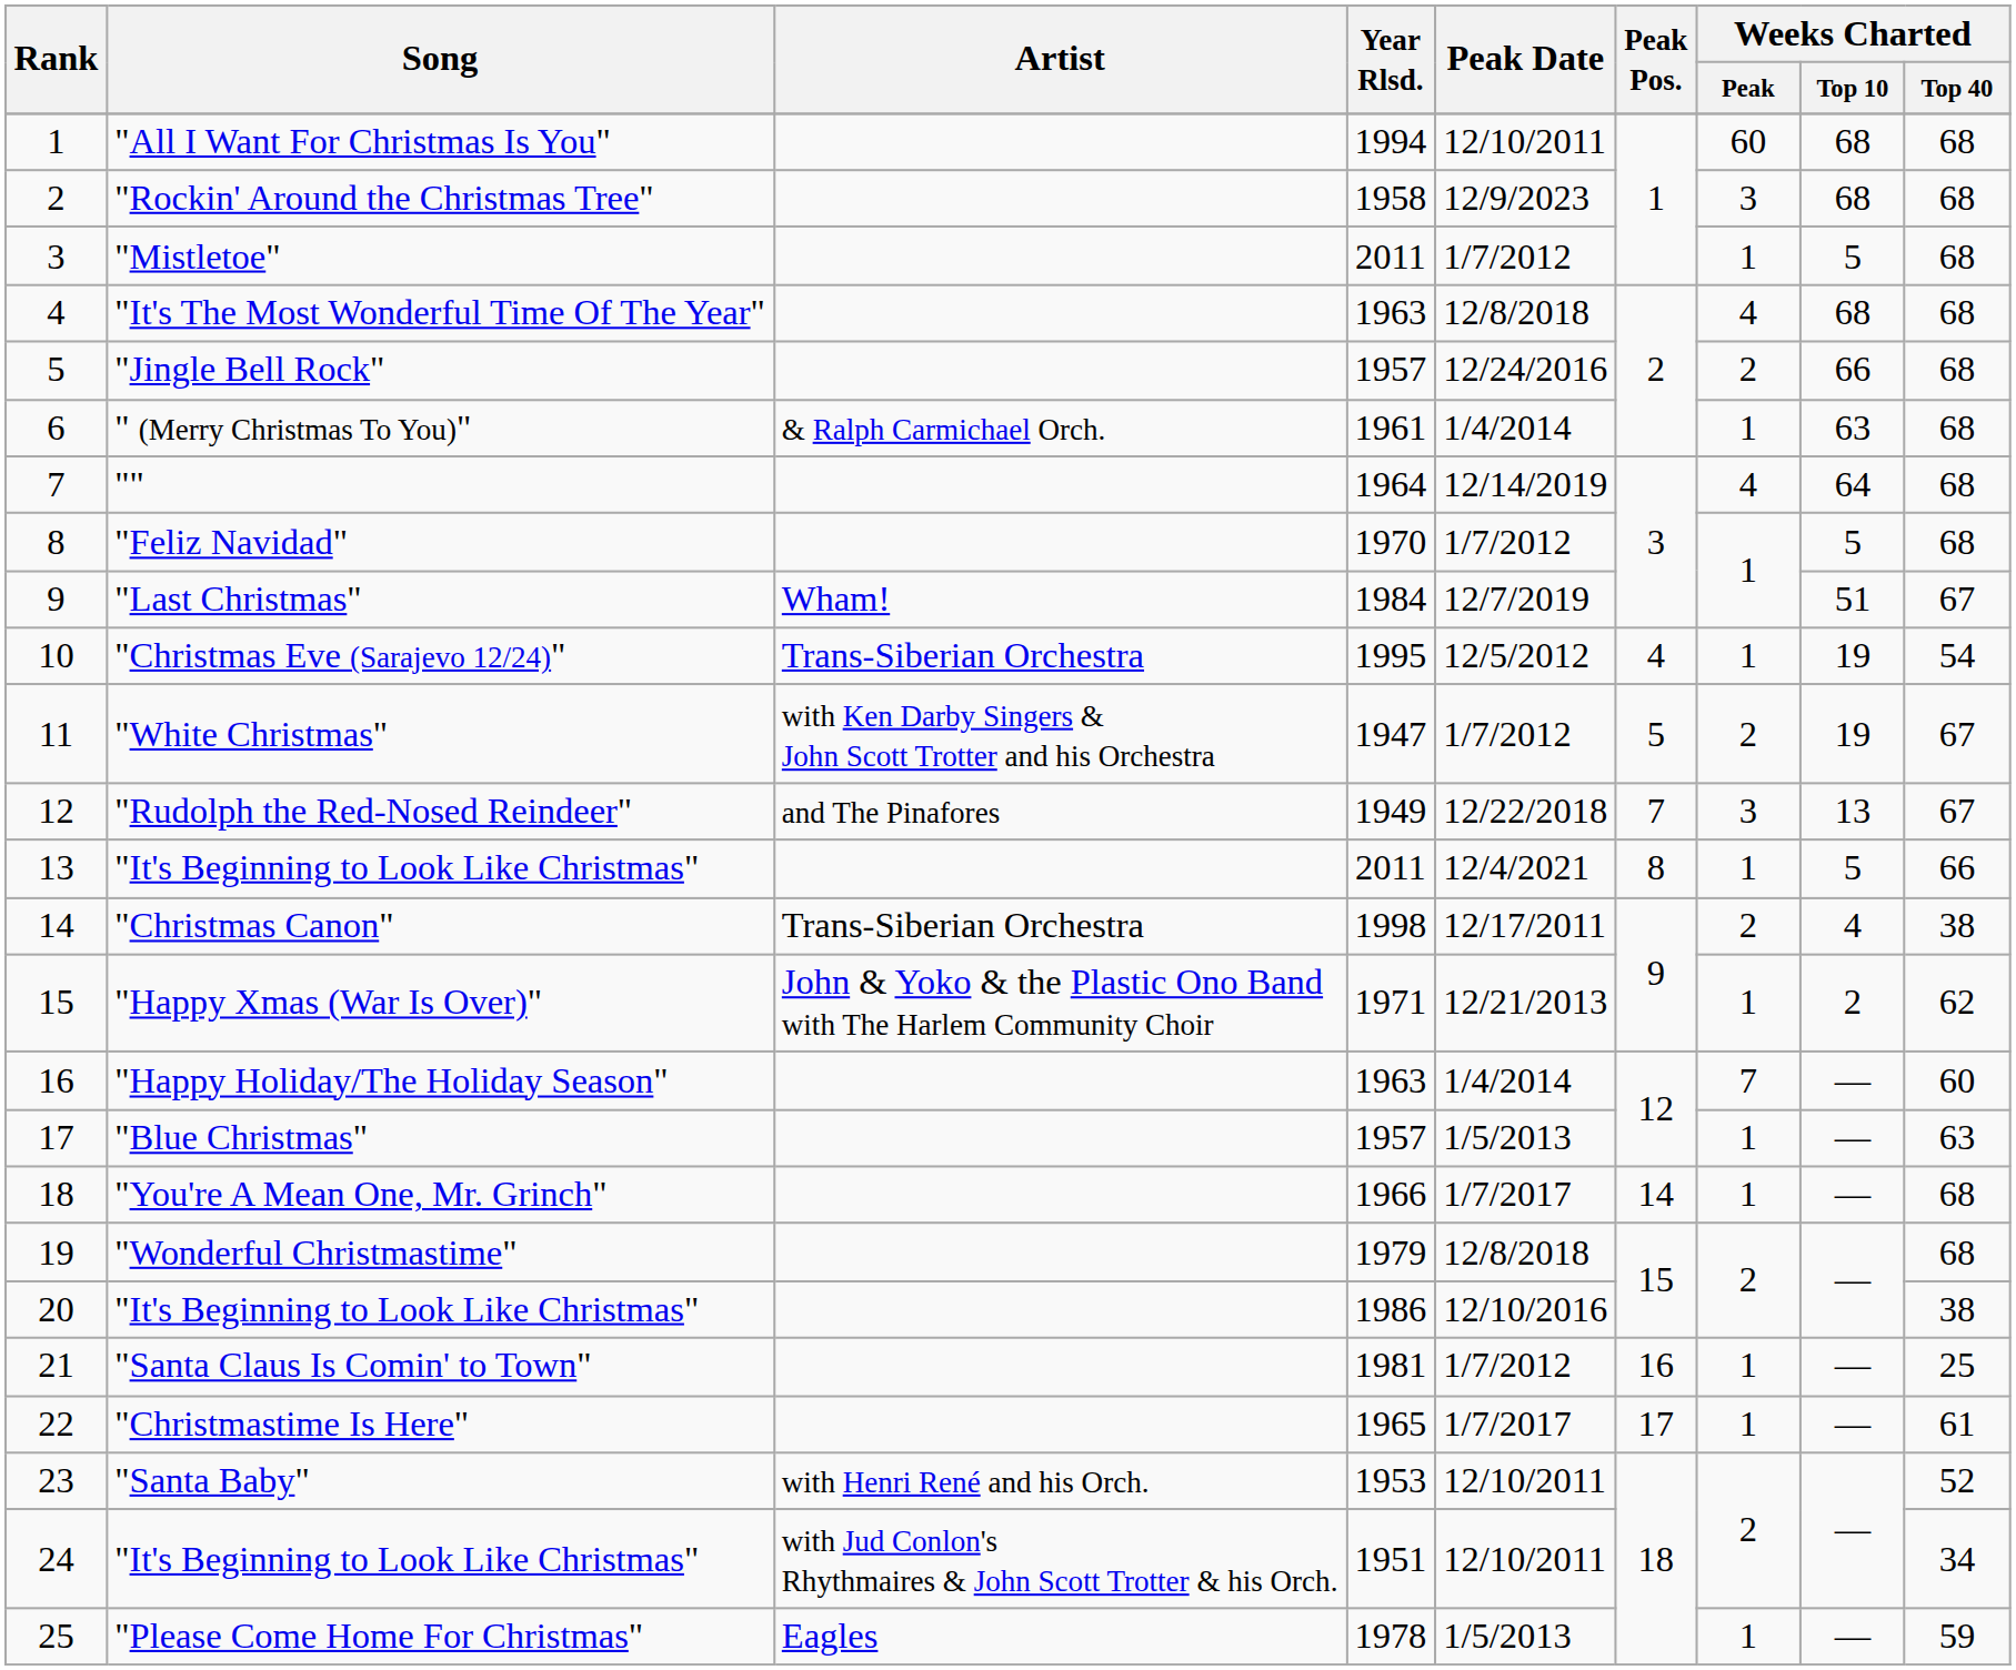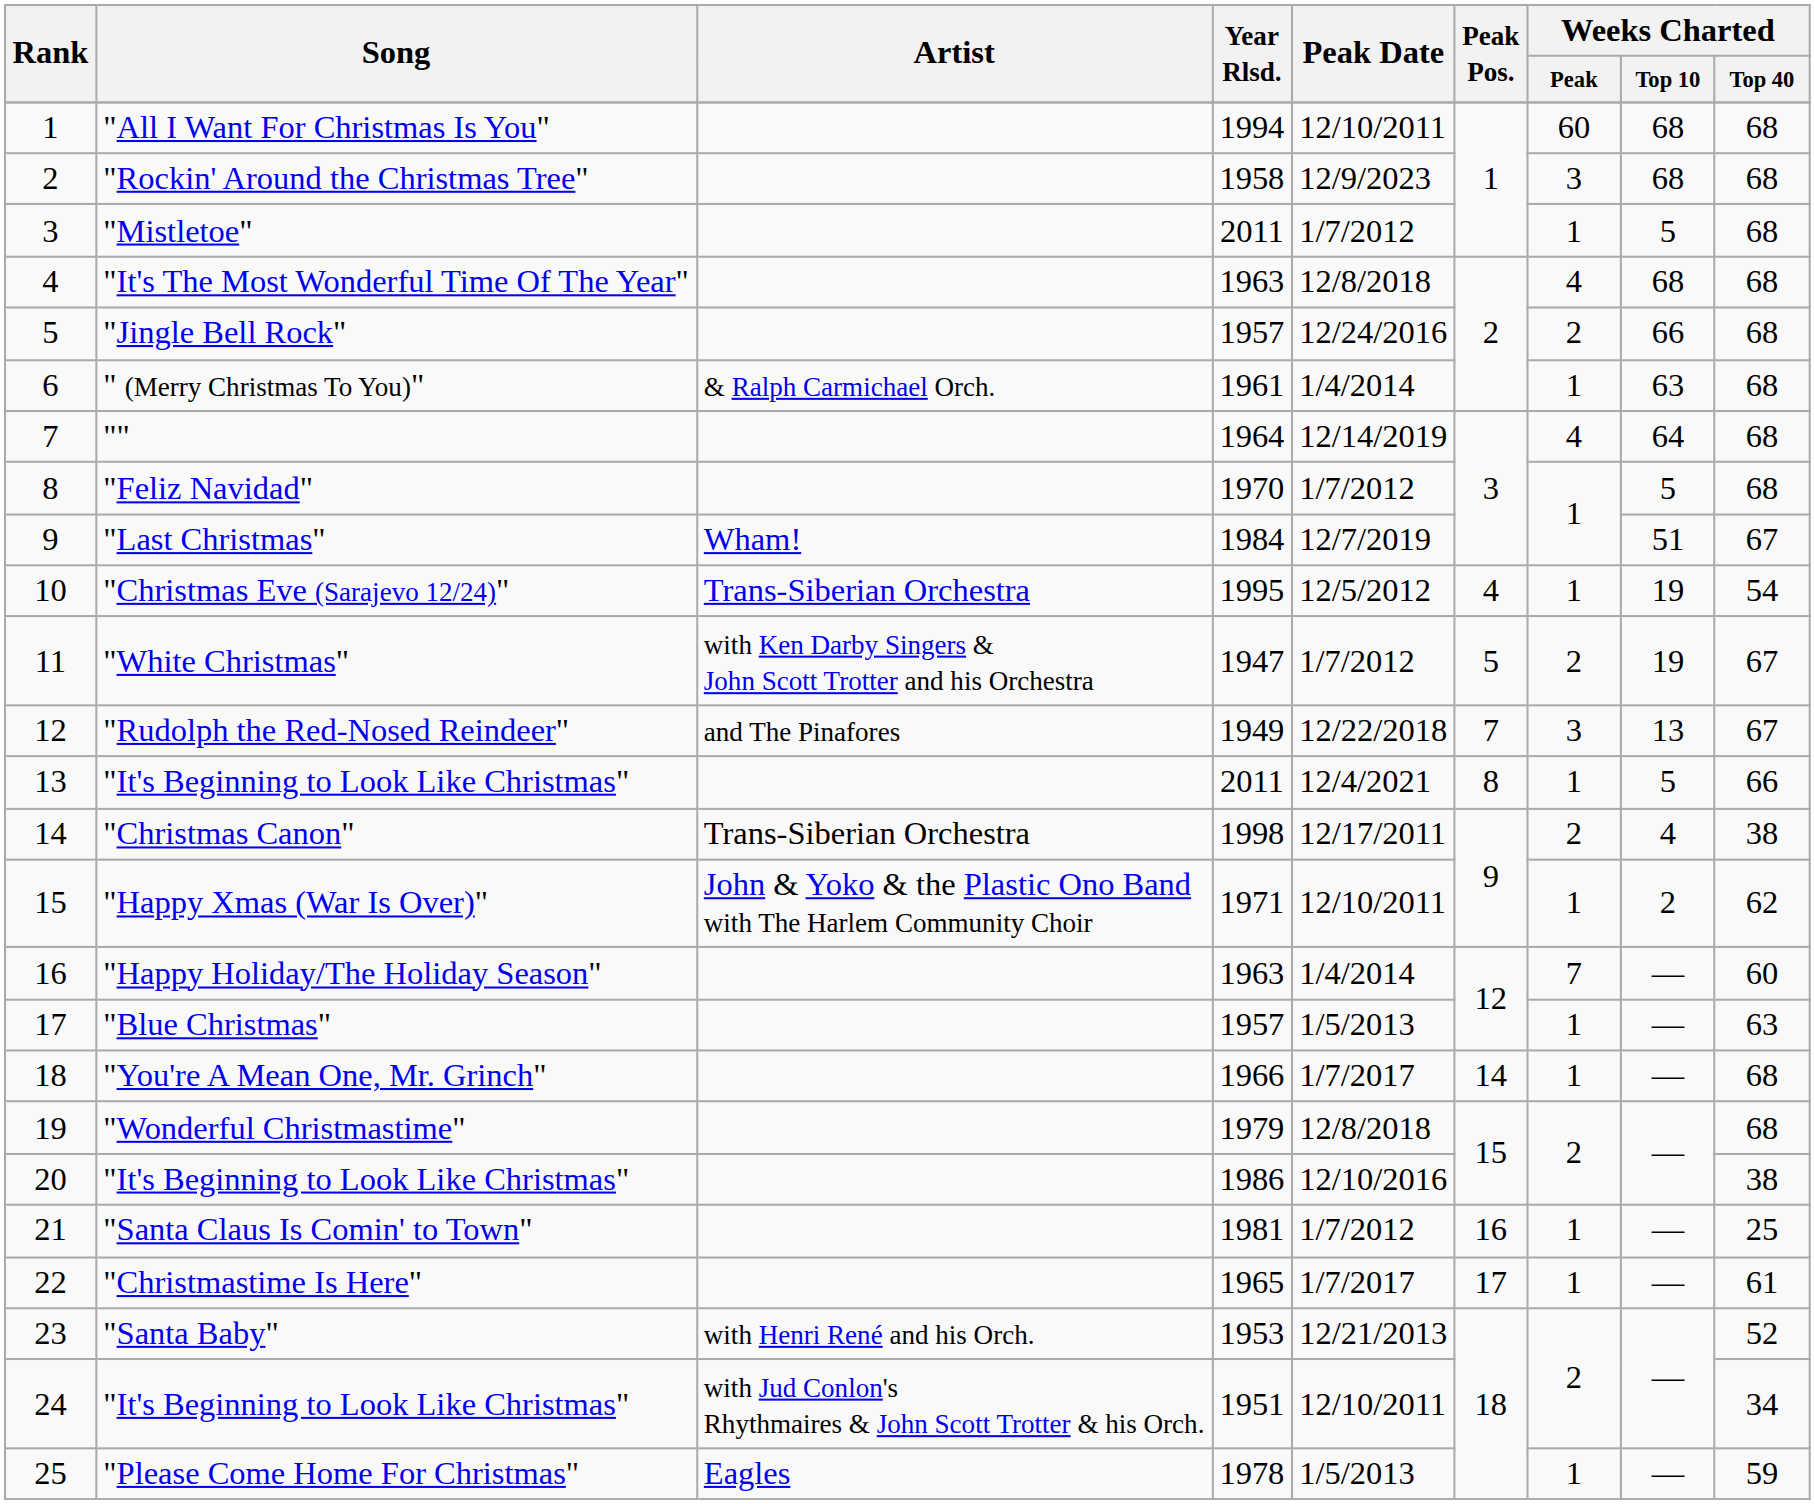 <table class="wikitable sortable plainrowheaders">
 <tr>
 <th rowspan="2">Rank</th>
 <th rowspan="2">Song</th>
 <th rowspan="2">Artist</th>
 <th rowspan="2"><small>Year<br>Rlsd.</small></th>
 <th rowspan="2">Peak Date</th>
 <th rowspan="2"><small>Peak<br>Pos.</small></th>
 <th colspan="3">Weeks Charted</th>
 </tr>
 <tr style="font-size:smaller;">
 <th width="40"><small>Peak</small></th>
 <th width="40"><small>Top 10</small></th>
 <th width="40"><small>Top 40</small></th>
 </tr>
 <tr style="font-size:larger;">
 </tr>
 <tr>
 <td align="center">1</td>
 <td>"<a href='#'>All I Want For Christmas Is You</a>"</td>
 <td></td>
 <td align="center">1994</td>
 <td>12/10/2011</td>
 <td rowspan="3" align="center">1</td>
 <td align="center">60</td>
 <td align="center">68</td>
 <td align="center">68</td>
 </tr>
 <tr>
 <td align="center">2</td>
 <td>"<a href='#'>Rockin' Around the Christmas Tree</a>"</td>
 <td></td>
 <td align="center">1958</td>
 <td>12/9/2023</td>
 <td align="center">3</td>
 <td align="center">68</td>
 <td align="center">68</td>
 </tr>
 <tr>
 <td align="center">3</td>
 <td>"<a href='#'>Mistletoe</a>"</td>
 <td></td>
 <td align="center">2011</td>
 <td>1/7/2012</td>
 <td align="center">1</td>
 <td align="center">5</td>
 <td align="center">68</td>
 </tr>
 <tr>
 <td align="center">4</td>
 <td>"<a href='#'>It's The Most Wonderful Time Of The Year</a>"</td>
 <td></td>
 <td align="center">1963</td>
 <td>12/8/2018</td>
 <td rowspan="3" align="center">2</td>
 <td align="center">4</td>
 <td align="center">68</td>
 <td align="center">68</td>
 </tr>
 <tr>
 <td align="center">5</td>
 <td>"<a href='#'>Jingle Bell Rock</a>"</td>
 <td></td>
 <td align="center">1957</td>
 <td>12/24/2016</td>
 <td align="center">2</td>
 <td align="center">66</td>
 <td align="center">68</td>
 </tr>
 <tr>
 <td align="center">6</td>
 <td>" <small>(Merry Christmas To You)</small>"</td>
 <td> <small>& <a href='#'>Ralph Carmichael</a> Orch.</small></td>
 <td align="center">1961</td>
 <td>1/4/2014</td>
 <td align="center">1</td>
 <td align="center">63</td>
 <td align="center">68</td>
 </tr>
 <tr>
 <td align="center">7</td>
 <td>""</td>
 <td></td>
 <td align="center">1964</td>
 <td>12/14/2019</td>
 <td rowspan="3" align="center">3</td>
 <td align="center">4</td>
 <td align="center">64</td>
 <td align="center">68</td>
 </tr>
 <tr>
 <td align="center">8</td>
 <td>"<a href='#'>Feliz Navidad</a>"</td>
 <td></td>
 <td align="center">1970</td>
 <td>1/7/2012</td>
 <td rowspan="2" align="center">1</td>
 <td align="center">5</td>
 <td align="center">68</td>
 </tr>
 <tr>
 <td align="center">9</td>
 <td>"<a href='#'>Last Christmas</a>"</td>
 <td><a href='#'>Wham!</a></td>
 <td align="center">1984</td>
 <td>12/7/2019</td>
 <td align="center">51</td>
 <td align="center">67</td>
 </tr>
 <tr>
 <td align="center">10</td>
 <td>"<a href='#'>Christmas Eve <small>(Sarajevo 12/24)</small></a>"</td>
 <td><a href='#'>Trans-Siberian Orchestra</a></td>
 <td align="center">1995</td>
 <td>12/5/2012</td>
 <td align="center">4</td>
 <td align="center">1</td>
 <td align="center">19</td>
 <td align="center">54</td>
 </tr>
 <tr>
 <td align="center">11</td>
 <td>"<a href='#'>White Christmas</a>"</td>
 <td> <small>with <a href='#'>Ken Darby Singers</a> & <br><a href='#'>John Scott Trotter</a> and his Orchestra</small></td>
 <td align="center">1947</td>
 <td>1/7/2012</td>
 <td align="center">5</td>
 <td align="center">2</td>
 <td align="center">19</td>
 <td align="center">67</td>
 </tr>
 <tr>
 <td align="center">12</td>
 <td>"<a href='#'>Rudolph the Red-Nosed Reindeer</a>"</td>
 <td> <small>and The Pinafores</small></td>
 <td align="center">1949</td>
 <td>12/22/2018</td>
 <td align="center">7</td>
 <td align="center">3</td>
 <td align="center">13</td>
 <td align="center">67</td>
 </tr>
 <tr>
 <td align="center">13</td>
 <td>"<a href='#'>It's Beginning to Look Like Christmas</a>"</td>
 <td></td>
 <td align="center">2011</td>
 <td>12/4/2021</td>
 <td align="center">8</td>
 <td align="center">1</td>
 <td align="center">5</td>
 <td align="center">66</td>
 </tr>
 <tr>
 <td align="center">14</td>
 <td>"<a href='#'>Christmas Canon</a>"</td>
 <td>Trans-Siberian Orchestra</td>
 <td align="center">1998</td>
 <td>12/17/2011</td>
 <td rowspan="2" align="center">9</td>
 <td align="center">2</td>
 <td align="center">4</td>
 <td align="center">38</td>
 </tr>
 <tr>
 <td align="center">15</td>
 <td>"<a href='#'>Happy Xmas (War Is Over)</a>"</td>
 <td><a href='#'>John</a> & <a href='#'>Yoko</a> & the <a href='#'>Plastic Ono Band</a><br><small>with The Harlem Community Choir</small></td>
 <td align="center">1971</td>
-<td>12/21/2013</td>
+<td>12/10/2011</td>
 <td align="center">1</td>
 <td align="center">2</td>
 <td align="center">62</td>
 </tr>
 <tr>
 <td align="center">16</td>
 <td>"<a href='#'>Happy Holiday/The Holiday Season</a>"</td>
 <td></td>
 <td align="center">1963</td>
 <td>1/4/2014</td>
 <td rowspan="2" align="center">12</td>
 <td align="center">7</td>
 <td align="center">—</td>
 <td align="center">60</td>
 </tr>
 <tr>
 <td align="center">17</td>
 <td>"<a href='#'>Blue Christmas</a>"</td>
 <td></td>
 <td align="center">1957</td>
 <td>1/5/2013</td>
 <td align="center">1</td>
 <td align="center">—</td>
 <td align="center">63</td>
 </tr>
 <tr>
 <td align="center">18</td>
 <td>"<a href='#'>You're A Mean One, Mr. Grinch</a>"</td>
 <td></td>
 <td align="center">1966</td>
 <td>1/7/2017</td>
 <td align="center">14</td>
 <td align="center">1</td>
 <td align="center">—</td>
 <td align="center">68</td>
 </tr>
 <tr>
 <td align="center">19</td>
 <td>"<a href='#'>Wonderful Christmastime</a>"</td>
 <td></td>
 <td align="center">1979</td>
 <td>12/8/2018</td>
 <td rowspan="2" align="center">15</td>
 <td rowspan="2" align="center">2</td>
 <td rowspan="2" align="center">—</td>
 <td align="center">68</td>
 </tr>
 <tr>
 <td align="center">20</td>
 <td>"<a href='#'>It's Beginning to Look Like Christmas</a>"</td>
 <td></td>
 <td align="center">1986</td>
 <td>12/10/2016</td>
 <td align="center">38</td>
 </tr>
 <tr>
 <td align="center">21</td>
 <td>"<a href='#'>Santa Claus Is Comin' to Town</a>"</td>
 <td></td>
 <td align="center">1981</td>
 <td>1/7/2012</td>
 <td align="center">16</td>
 <td align="center">1</td>
 <td align="center">—</td>
 <td align="center">25</td>
 </tr>
 <tr>
 <td align="center">22</td>
 <td>"<a href='#'>Christmastime Is Here</a>"</td>
 <td></td>
 <td align="center">1965</td>
 <td>1/7/2017</td>
 <td align="center">17</td>
 <td align="center">1</td>
 <td align="center">—</td>
 <td align="center">61</td>
 </tr>
 <tr>
 <td align="center">23</td>
 <td>"<a href='#'>Santa Baby</a>"</td>
 <td> <small>with <a href='#'>Henri René</a> and his Orch.</small></td>
 <td align="center">1953</td>
-<td>12/10/2011</td>
+<td>12/21/2013</td>
 <td rowspan="3" align="center">18</td>
 <td rowspan="2" align="center">2</td>
 <td rowspan="2" align="center">—</td>
 <td align="center">52</td>
 </tr>
 <tr>
 <td align="center">24</td>
 <td>"<a href='#'>It's Beginning to Look Like Christmas</a>"</td>
 <td> <small>with <a href='#'>Jud Conlon</a>'s<br>Rhythmaires & <a href='#'>John Scott Trotter</a> & his Orch.</small></td>
 <td align="center">1951</td>
 <td>12/10/2011</td>
 <td align="center">34</td>
 </tr>
 <tr>
 <td align="center">25</td>
 <td>"<a href='#'>Please Come Home For Christmas</a>"</td>
 <td><a href='#'>Eagles</a></td>
 <td align="center">1978</td>
 <td>1/5/2013</td>
 <td align="center">1</td>
 <td align="center">—</td>
 <td align="center">59</td>
 </tr>
 </table>
